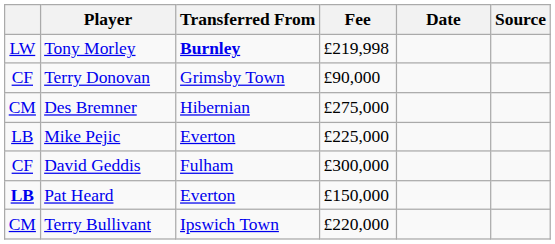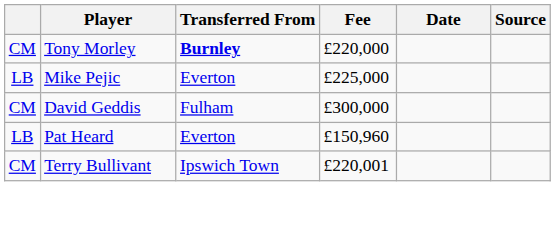 <table class="wikitable plainrowheaders sortable" style="font-size:88%">
 <tr>
 <th></th>
 <th scope=col width=103><strong>Player</strong></th>
 <th><strong>Transferred From</strong></th>
 <th scope=col width=55><strong>Fee</strong></th>
 <th scope=col width=70><strong>Date</strong></th>
 <th><strong>Source</strong></th>
 </tr>
 <tr>
-<td align=center><a href='#'>LW</a></td>
+<td align=center><a href='#'>CM</a></td>
 <td> <a href='#'>Tony Morley</a></td>
 <td><strong> <a href='#'>Burnley</a></strong></td>
-<td>£219,998</td>
-<td></td>
-<td></td>
-</tr>
-<tr>
-<td align=center><a href='#'>CF</a></td>
-<td> <a href='#'>Terry Donovan</a></td>
-<td> <a href='#'>Grimsby Town</a></td>
-<td>£90,000</td>
-<td></td>
-<td></td>
-</tr>
-<tr>
-<td align=center><a href='#'>CM</a></td>
-<td> <a href='#'>Des Bremner</a></td>
-<td> <a href='#'>Hibernian</a></td>
-<td>£275,000</td>
+<td>£220,000</td>
 <td></td>
 <td></td>
 </tr>
 <tr>
 <td align=center><a href='#'>LB</a></td>
 <td> <a href='#'>Mike Pejic</a></td>
 <td> <a href='#'>Everton</a></td>
 <td>£225,000</td>
 <td></td>
 <td></td>
 </tr>
 <tr>
-<td align=center><a href='#'>CF</a></td>
+<td align=center><a href='#'>CM</a></td>
 <td> <a href='#'>David Geddis</a></td>
 <td> <a href='#'>Fulham</a></td>
 <td>£300,000</td>
 <td></td>
 <td></td>
 </tr>
 <tr>
-<td align=center><strong><a href='#'>LB</a></strong></td>
+<td align=center><a href='#'>LB</a></td>
 <td> <a href='#'>Pat Heard</a></td>
 <td> <a href='#'>Everton</a></td>
-<td>£150,000</td>
+<td>£150,960</td>
 <td></td>
 <td></td>
 </tr>
 <tr>
 <td align=center><a href='#'>CM</a></td>
 <td> <a href='#'>Terry Bullivant</a></td>
 <td> <a href='#'>Ipswich Town</a></td>
-<td>£220,000</td>
+<td>£220,001</td>
 <td></td>
 <td></td>
 </tr>
 </table>
